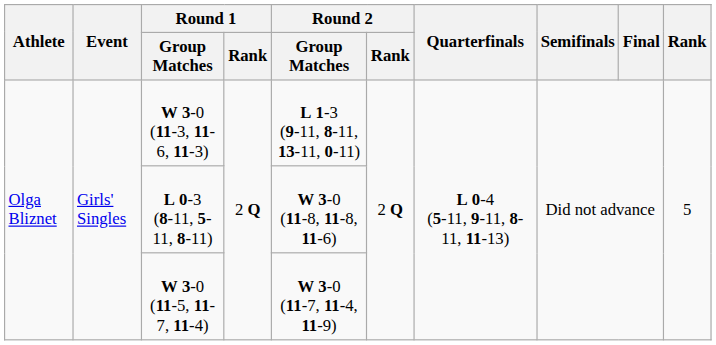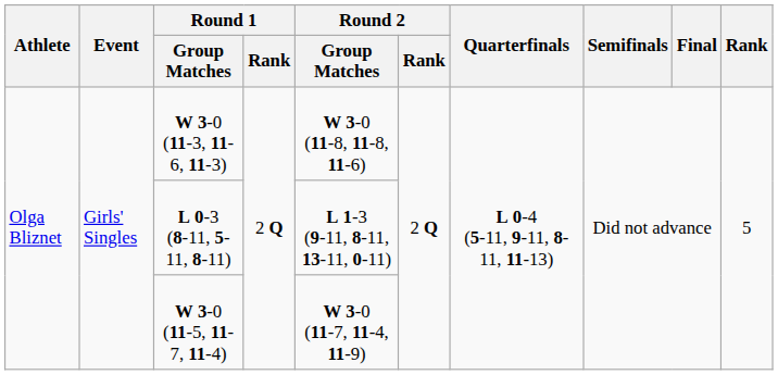 <table class="wikitable" border="1" style="font-size:90%">
 <tr>
 <th rowspan=2>Athlete</th>
 <th rowspan=2>Event</th>
 <th colspan=2>Round 1</th>
 <th colspan=2>Round 2</th>
 <th rowspan=2>Quarterfinals</th>
 <th rowspan=2>Semifinals</th>
 <th rowspan=2>Final</th>
 <th rowspan=2>Rank</th>
 </tr>
 <tr>
 <th>Group Matches</th>
 <th>Rank</th>
 <th>Group Matches</th>
 <th>Rank</th>
 </tr>
 <tr>
 <td rowspan=3><a href='#'>Olga Bliznet</a></td>
 <td rowspan=3><a href='#'>Girls' Singles</a></td>
 <td align=center> <br> <strong>W</strong> <strong>3</strong>-0 <br> (<strong>11</strong>-3, <strong>11</strong>-6, <strong>11</strong>-3)</td>
 <td rowspan=3 align=center>2 <strong>Q</strong></td>
-<td align=center> <br> <strong>L</strong> <strong>1</strong>-3 <br> (<strong>9</strong>-11, <strong>8</strong>-11, <strong>13</strong>-11, <strong>0</strong>-11)</td>
+<td align=center> <br> <strong>W</strong> <strong>3</strong>-0 <br> (<strong>11</strong>-8, <strong>11</strong>-8, <strong>11</strong>-6)</td>
 <td rowspan=3 align=center>2 <strong>Q</strong></td>
 <td rowspan=3 align=center> <br> <strong>L</strong> <strong>0</strong>-4 <br> (<strong>5</strong>-11, <strong>9</strong>-11, <strong>8</strong>-11, <strong>11</strong>-13)</td>
 <td rowspan=3 colspan=2 align=center>Did not advance</td>
 <td rowspan=3 align=center>5</td>
 </tr>
 <tr>
 <td align=center> <br> <strong>L</strong> <strong>0</strong>-3 <br> (<strong>8</strong>-11, <strong>5</strong>-11, <strong>8</strong>-11)</td>
-<td align=center> <br> <strong>W</strong> <strong>3</strong>-0 <br> (<strong>11</strong>-8, <strong>11</strong>-8, <strong>11</strong>-6)</td>
+<td align=center> <br> <strong>L</strong> <strong>1</strong>-3 <br> (<strong>9</strong>-11, <strong>8</strong>-11, <strong>13</strong>-11, <strong>0</strong>-11)</td>
 </tr>
 <tr>
 <td align=center> <br> <strong>W</strong> <strong>3</strong>-0 <br> (<strong>11</strong>-5, <strong>11</strong>-7, <strong>11</strong>-4)</td>
 <td align=center> <br> <strong>W</strong> <strong>3</strong>-0 <br> (<strong>11</strong>-7, <strong>11</strong>-4, <strong>11</strong>-9)</td>
 </tr>
 </table>
